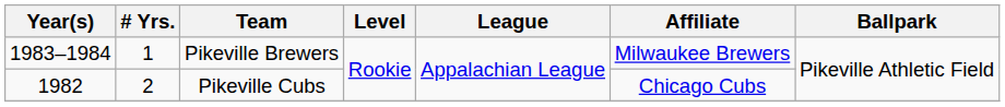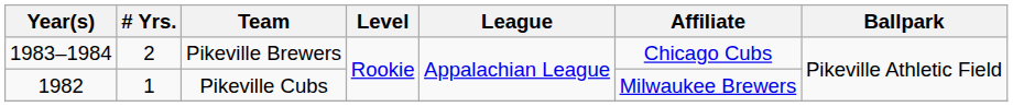 <table class="wikitable" style="text-align:center; font-size: 95%;">
 <tr>
 <th>Year(s)</th>
 <th># Yrs.</th>
 <th>Team</th>
 <th>Level</th>
 <th>League</th>
 <th>Affiliate</th>
 <th>Ballpark</th>
 </tr>
 <tr>
 <td>1983–1984</td>
-<td>1</td>
+<td>2</td>
 <td>Pikeville Brewers</td>
 <td rowspan=2><a href='#'>Rookie</a></td>
 <td rowspan=2><a href='#'>Appalachian League</a></td>
-<td><a href='#'>Milwaukee Brewers</a></td>
+<td><a href='#'>Chicago Cubs</a></td>
 <td rowspan=2>Pikeville Athletic Field</td>
 </tr>
 <tr>
 <td>1982</td>
-<td>2</td>
+<td>1</td>
 <td>Pikeville Cubs</td>
-<td><a href='#'>Chicago Cubs</a></td>
+<td><a href='#'>Milwaukee Brewers</a></td>
 </tr>
 <tr>
 </tr>
 </table>
